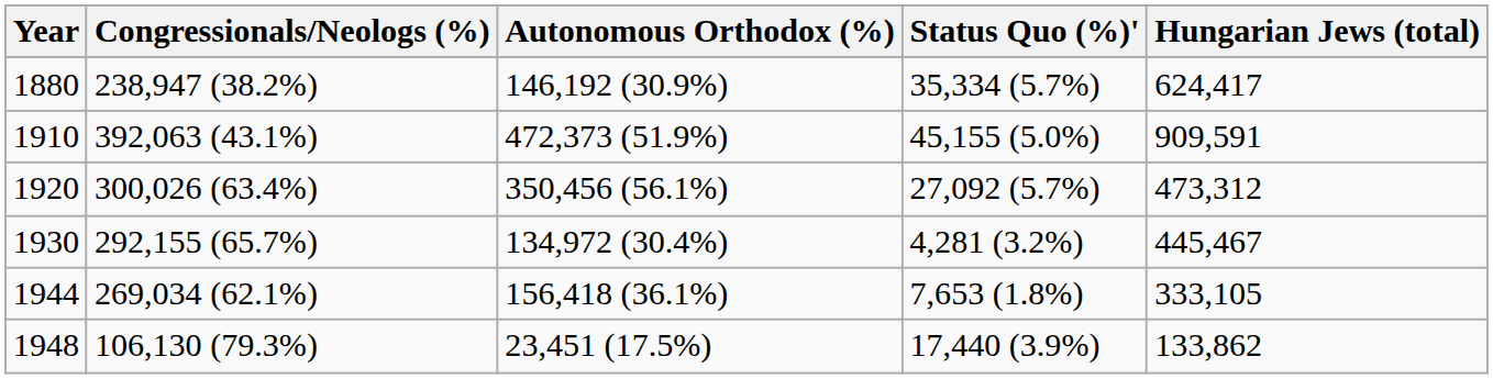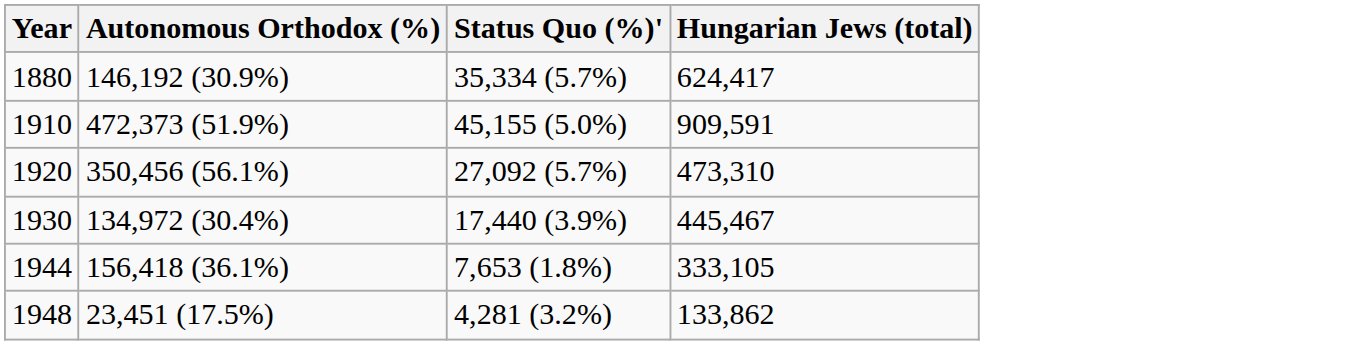 <table class="wikitable">
 <tr>
 <th>Year</th>
-<th>Congressionals/Neologs (%)</th>
 <th>Autonomous Orthodox (%)</th>
 <th>Status Quo (%)'</th>
 <th>Hungarian Jews (total)</th>
 </tr>
 <tr>
 <td>1880</td>
-<td>238,947 (38.2%)</td>
 <td>146,192 (30.9%)</td>
 <td>35,334 (5.7%)</td>
 <td>624,417</td>
 </tr>
 <tr>
 <td>1910</td>
-<td>392,063 (43.1%)</td>
 <td>472,373 (51.9%)</td>
 <td>45,155 (5.0%)</td>
 <td>909,591</td>
 </tr>
 <tr>
 <td>1920</td>
-<td>300,026 (63.4%)</td>
 <td>350,456 (56.1%)</td>
 <td>27,092 (5.7%)</td>
-<td>473,312</td>
+<td>473,310</td>
 </tr>
 <tr>
 <td>1930</td>
-<td>292,155 (65.7%)</td>
 <td>134,972 (30.4%)</td>
-<td>4,281 (3.2%)</td>
+<td>17,440 (3.9%)</td>
 <td>445,467</td>
 </tr>
 <tr>
 <td>1944</td>
-<td>269,034 (62.1%)</td>
 <td>156,418 (36.1%)</td>
 <td>7,653 (1.8%)</td>
 <td>333,105</td>
 </tr>
 <tr>
 <td>1948</td>
-<td>106,130 (79.3%)</td>
 <td>23,451 (17.5%)</td>
-<td>17,440 (3.9%)</td>
+<td>4,281 (3.2%)</td>
 <td>133,862</td>
 </tr>
 </table>
